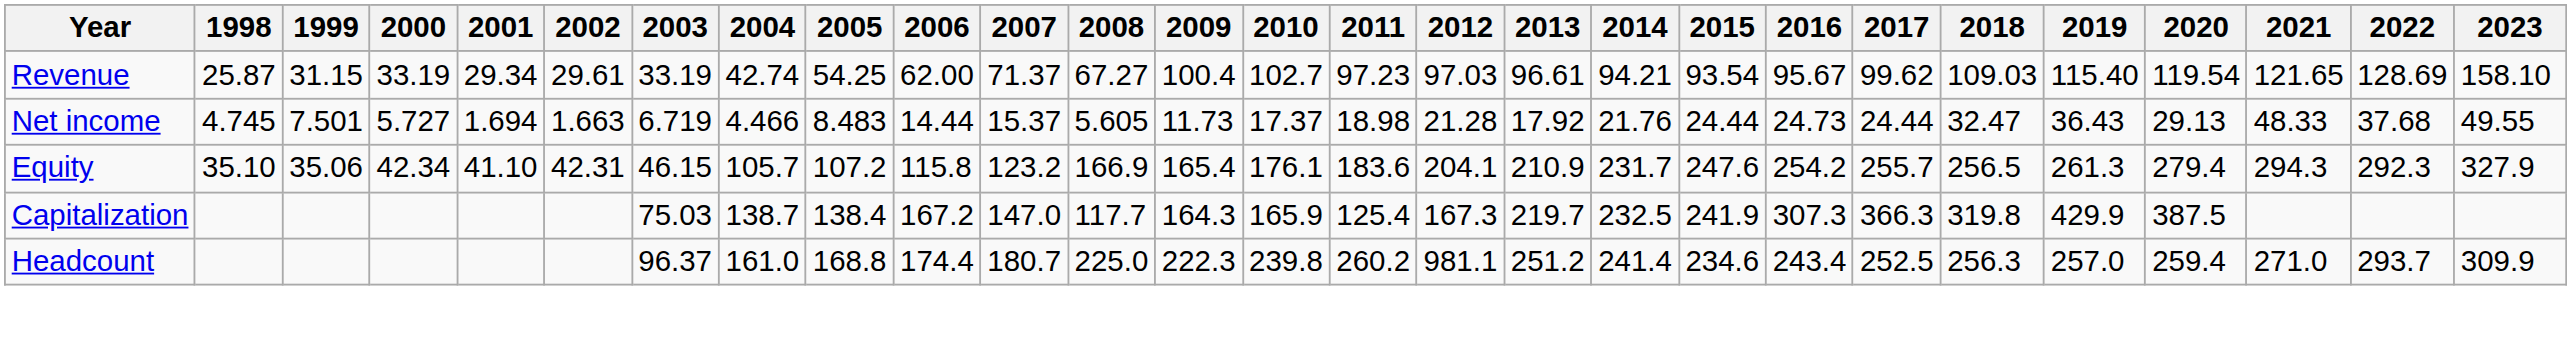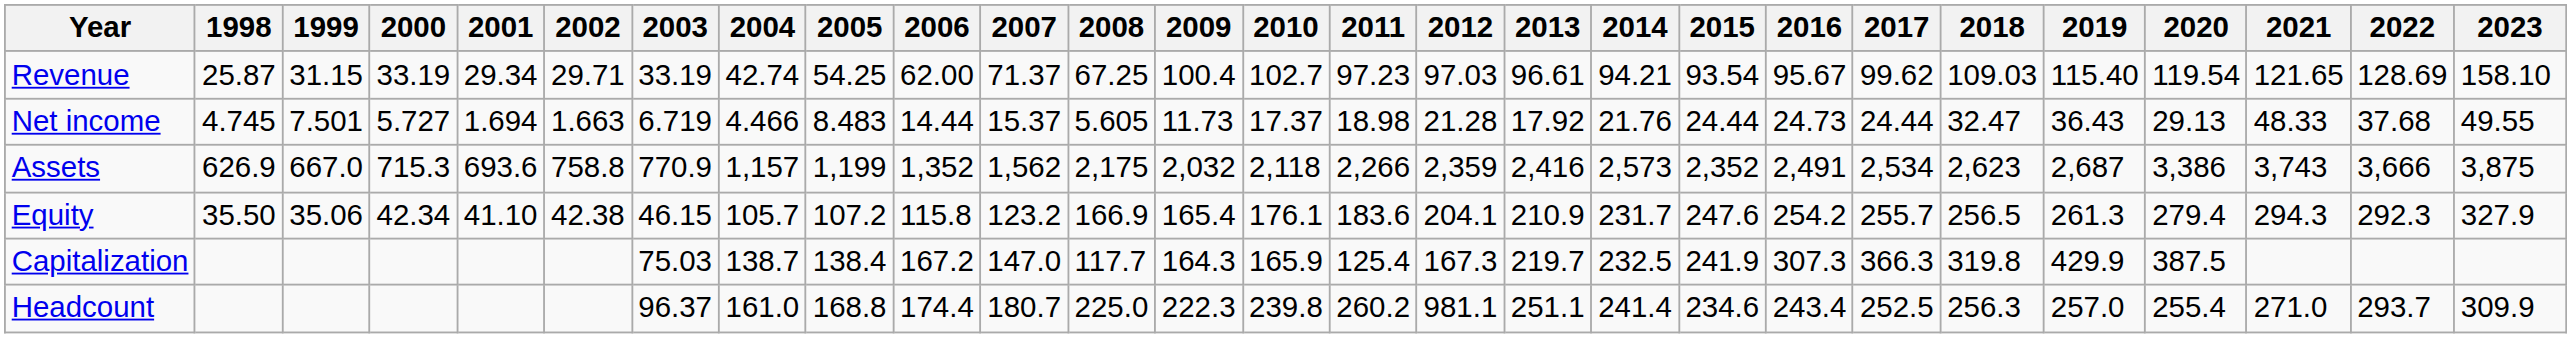 <table class="wikitable">
 <tr>
 <th>Year</th>
 <th>1998</th>
 <th>1999</th>
 <th>2000</th>
 <th>2001</th>
 <th>2002</th>
 <th>2003</th>
 <th>2004</th>
 <th>2005</th>
 <th>2006</th>
 <th>2007</th>
 <th>2008</th>
 <th>2009</th>
 <th>2010</th>
 <th>2011</th>
 <th>2012</th>
 <th>2013</th>
 <th>2014</th>
 <th>2015</th>
 <th>2016</th>
 <th>2017</th>
 <th>2018</th>
 <th>2019</th>
 <th>2020</th>
 <th>2021</th>
 <th>2022</th>
 <th>2023</th>
 </tr>
 <tr>
 <td><a href='#'>Revenue</a></td>
 <td>25.87</td>
 <td>31.15</td>
 <td>33.19</td>
 <td>29.34</td>
-<td>29.61</td>
+<td>29.71</td>
 <td>33.19</td>
 <td>42.74</td>
 <td>54.25</td>
 <td>62.00</td>
 <td>71.37</td>
-<td>67.27</td>
+<td>67.25</td>
 <td>100.4</td>
 <td>102.7</td>
 <td>97.23</td>
 <td>97.03</td>
 <td>96.61</td>
 <td>94.21</td>
 <td>93.54</td>
 <td>95.67</td>
 <td>99.62</td>
 <td>109.03</td>
 <td>115.40</td>
 <td>119.54</td>
 <td>121.65</td>
 <td>128.69</td>
 <td>158.10 </td>
 </tr>
 <tr>
 <td><a href='#'>Net income</a></td>
 <td>4.745</td>
 <td>7.501</td>
 <td>5.727</td>
 <td>1.694</td>
 <td>1.663</td>
 <td>6.719</td>
 <td>4.466</td>
 <td>8.483</td>
 <td>14.44</td>
 <td>15.37</td>
 <td>5.605</td>
 <td>11.73</td>
 <td>17.37</td>
 <td>18.98</td>
 <td>21.28</td>
 <td>17.92</td>
 <td>21.76</td>
 <td>24.44</td>
 <td>24.73</td>
 <td>24.44</td>
 <td>32.47</td>
 <td>36.43</td>
 <td>29.13</td>
 <td>48.33</td>
 <td>37.68</td>
 <td>49.55</td>
 </tr>
 <tr>
+<td><a href='#'>Assets</a></td>
+<td>626.9</td>
+<td>667.0</td>
+<td>715.3</td>
+<td>693.6</td>
+<td>758.8</td>
+<td>770.9</td>
+<td>1,157</td>
+<td>1,199</td>
+<td>1,352</td>
+<td>1,562</td>
+<td>2,175</td>
+<td>2,032</td>
+<td>2,118</td>
+<td>2,266</td>
+<td>2,359</td>
+<td>2,416</td>
+<td>2,573</td>
+<td>2,352</td>
+<td>2,491</td>
+<td>2,534</td>
+<td>2,623</td>
+<td>2,687</td>
+<td>3,386</td>
+<td>3,743</td>
+<td>3,666</td>
+<td>3,875</td>
+</tr>
+<tr>
 <td><a href='#'>Equity</a></td>
-<td>35.10</td>
+<td>35.50</td>
 <td>35.06</td>
 <td>42.34</td>
 <td>41.10</td>
-<td>42.31</td>
+<td>42.38</td>
 <td>46.15</td>
 <td>105.7</td>
 <td>107.2</td>
 <td>115.8</td>
 <td>123.2</td>
 <td>166.9</td>
 <td>165.4</td>
 <td>176.1</td>
 <td>183.6</td>
 <td>204.1</td>
 <td>210.9</td>
 <td>231.7</td>
 <td>247.6</td>
 <td>254.2</td>
 <td>255.7</td>
 <td>256.5</td>
 <td>261.3</td>
 <td>279.4</td>
 <td>294.3</td>
 <td>292.3</td>
 <td>327.9</td>
 </tr>
 <tr>
 <td><a href='#'>Capitalization</a></td>
 <td></td>
 <td></td>
 <td></td>
 <td></td>
 <td></td>
 <td>75.03</td>
 <td>138.7</td>
 <td>138.4</td>
 <td>167.2</td>
 <td>147.0</td>
 <td>117.7</td>
 <td>164.3</td>
 <td>165.9</td>
 <td>125.4</td>
 <td>167.3</td>
 <td>219.7</td>
 <td>232.5</td>
 <td>241.9</td>
 <td>307.3</td>
 <td>366.3</td>
 <td>319.8</td>
 <td>429.9</td>
 <td>387.5</td>
 <td></td>
 <td></td>
 <td></td>
 </tr>
 <tr>
 <td><a href='#'>Headcount</a></td>
 <td></td>
 <td></td>
 <td></td>
 <td></td>
 <td></td>
 <td>96.37</td>
 <td>161.0</td>
 <td>168.8</td>
 <td>174.4</td>
 <td>180.7</td>
 <td>225.0</td>
 <td>222.3</td>
 <td>239.8</td>
 <td>260.2</td>
 <td>981.1</td>
-<td>251.2</td>
+<td>251.1</td>
 <td>241.4</td>
 <td>234.6</td>
 <td>243.4</td>
 <td>252.5</td>
 <td>256.3</td>
 <td>257.0</td>
-<td>259.4</td>
+<td>255.4</td>
 <td>271.0</td>
 <td>293.7</td>
 <td>309.9</td>
 </tr>
 </table>
